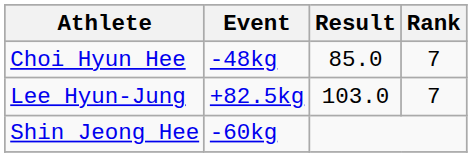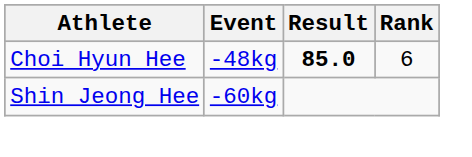 <table class="wikitable">
 <tr>
 <th>Athlete</th>
 <th>Event</th>
 <th>Result</th>
 <th>Rank</th>
 </tr>
 <tr align=center>
 <td align=left><a href='#'>Choi Hyun Hee</a></td>
 <td align=left><a href='#'>-48kg</a></td>
-<td>85.0</td>
-<td>7</td>
-</tr>
-<tr align=center>
-<td align=left><a href='#'>Lee Hyun-Jung</a></td>
-<td align=left><a href='#'>+82.5kg</a></td>
-<td>103.0</td>
-<td>7</td>
+<td><strong>85.0</strong></td>
+<td>6</td>
 </tr>
 <tr align=center>
 <td align=left><a href='#'>Shin Jeong Hee</a></td>
 <td align=left><a href='#'>-60kg</a></td>
 <td colspan=2></td>
 </tr>
 </table>
